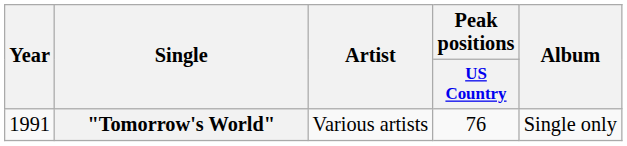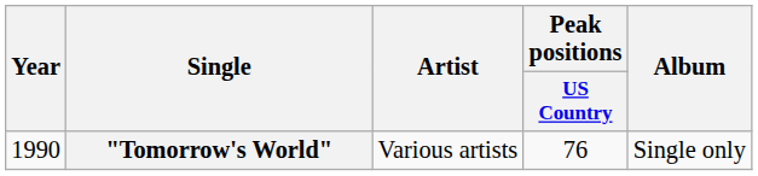 <table class="wikitable plainrowheaders" style="text-align:center;">
 <tr>
 <th rowspan="2">Year</th>
 <th rowspan="2" style="width:12em;">Single</th>
 <th rowspan="2">Artist</th>
 <th colspan="1">Peak positions</th>
 <th rowspan="2">Album</th>
 </tr>
 <tr style="font-size:smaller;">
 <th width="60"><a href='#'>US Country</a></th>
 </tr>
 <tr>
-<td>1991</td>
+<td>1990</td>
 <th scope="row">"Tomorrow's World"</th>
 <td>Various artists</td>
 <td>76</td>
 <td align="left">Single only</td>
 </tr>
 </table>
